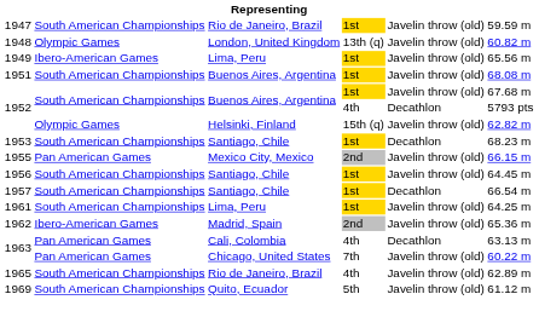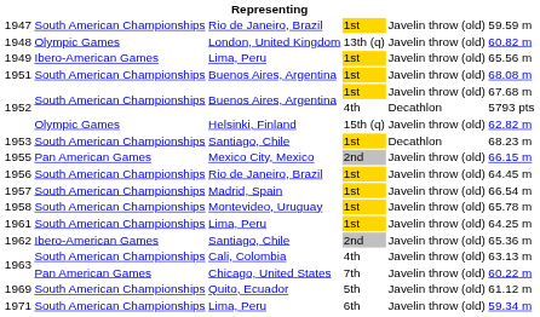 <table>
 <tr>
 <th colspan=6>Representing </th>
 </tr>
 <tr>
 <td>1947</td>
 <td><a href='#'>South American Championships</a></td>
 <td><a href='#'>Rio de Janeiro, Brazil</a></td>
 <td bgcolor=gold>1st</td>
 <td>Javelin throw (old)</td>
 <td>59.59 m</td>
 </tr>
 <tr>
 <td>1948</td>
 <td><a href='#'>Olympic Games</a></td>
 <td><a href='#'>London, United Kingdom</a></td>
 <td>13th (q)</td>
 <td>Javelin throw (old)</td>
 <td><a href='#'>60.82 m</a></td>
 </tr>
 <tr>
 <td>1949</td>
 <td><a href='#'>Ibero-American Games</a></td>
 <td><a href='#'>Lima, Peru</a></td>
 <td bgcolor=gold>1st</td>
 <td>Javelin throw (old)</td>
 <td>65.56 m</td>
 </tr>
 <tr>
 <td>1951</td>
 <td><a href='#'>South American Championships</a></td>
 <td><a href='#'>Buenos Aires, Argentina</a></td>
 <td bgcolor=gold>1st</td>
 <td>Javelin throw (old)</td>
 <td><a href='#'>68.08 m</a></td>
 </tr>
 <tr>
 <td rowspan=3>1952</td>
 <td rowspan=2><a href='#'>South American Championships</a></td>
 <td rowspan=2><a href='#'>Buenos Aires, Argentina</a></td>
 <td bgcolor=gold>1st</td>
 <td>Javelin throw (old)</td>
 <td>67.68 m</td>
 </tr>
 <tr>
 <td>4th</td>
 <td>Decathlon</td>
 <td>5793 pts</td>
 </tr>
 <tr>
 <td><a href='#'>Olympic Games</a></td>
 <td><a href='#'>Helsinki, Finland</a></td>
 <td>15th (q)</td>
 <td>Javelin throw (old)</td>
 <td><a href='#'>62.82 m</a></td>
 </tr>
 <tr>
 <td>1953</td>
 <td><a href='#'>South American Championships</a></td>
 <td><a href='#'>Santiago, Chile</a></td>
 <td bgcolor=gold>1st</td>
 <td>Decathlon</td>
 <td>68.23 m</td>
 </tr>
 <tr>
 <td>1955</td>
 <td><a href='#'>Pan American Games</a></td>
 <td><a href='#'>Mexico City, Mexico</a></td>
 <td bgcolor=silver>2nd</td>
 <td>Javelin throw (old)</td>
 <td><a href='#'>66.15 m</a></td>
 </tr>
 <tr>
 <td>1956</td>
 <td><a href='#'>South American Championships</a></td>
-<td><a href='#'>Santiago, Chile</a></td>
+<td><a href='#'>Rio de Janeiro, Brazil</a></td>
 <td bgcolor=gold>1st</td>
 <td>Javelin throw (old)</td>
 <td>64.45 m</td>
 </tr>
 <tr>
 <td>1957</td>
 <td><a href='#'>South American Championships</a></td>
-<td><a href='#'>Santiago, Chile</a></td>
+<td><a href='#'>Madrid, Spain</a></td>
 <td bgcolor=gold>1st</td>
-<td>Decathlon</td>
+<td>Javelin throw (old)</td>
 <td>66.54 m</td>
+</tr>
+<tr>
+<td>1958</td>
+<td><a href='#'>South American Championships</a></td>
+<td><a href='#'>Montevideo, Uruguay</a></td>
+<td bgcolor=gold>1st</td>
+<td>Javelin throw (old)</td>
+<td>65.78 m</td>
 </tr>
 <tr>
 <td>1961</td>
 <td><a href='#'>South American Championships</a></td>
 <td><a href='#'>Lima, Peru</a></td>
 <td bgcolor=gold>1st</td>
 <td>Javelin throw (old)</td>
 <td>64.25 m</td>
 </tr>
 <tr>
 <td>1962</td>
 <td><a href='#'>Ibero-American Games</a></td>
-<td><a href='#'>Madrid, Spain</a></td>
+<td><a href='#'>Santiago, Chile</a></td>
 <td bgcolor=silver>2nd</td>
 <td>Javelin throw (old)</td>
 <td>65.36 m</td>
 </tr>
 <tr>
 <td rowspan=2>1963</td>
-<td><a href='#'>Pan American Games</a></td>
+<td><a href='#'>South American Championships</a></td>
 <td><a href='#'>Cali, Colombia</a></td>
 <td>4th</td>
-<td>Decathlon</td>
+<td>Javelin throw (old)</td>
 <td>63.13 m</td>
 </tr>
 <tr>
 <td><a href='#'>Pan American Games</a></td>
 <td><a href='#'>Chicago, United States</a></td>
 <td>7th</td>
 <td>Javelin throw (old)</td>
 <td><a href='#'>60.22 m</a></td>
 </tr>
 <tr>
-<td>1965</td>
-<td><a href='#'>South American Championships</a></td>
-<td><a href='#'>Rio de Janeiro, Brazil</a></td>
-<td>4th</td>
-<td>Javelin throw (old)</td>
-<td>62.89 m</td>
-</tr>
-<tr>
 <td>1969</td>
 <td><a href='#'>South American Championships</a></td>
 <td><a href='#'>Quito, Ecuador</a></td>
 <td>5th</td>
 <td>Javelin throw (old)</td>
 <td>61.12 m</td>
 </tr>
+<tr>
+<td>1971</td>
+<td><a href='#'>South American Championships</a></td>
+<td><a href='#'>Lima, Peru</a></td>
+<td>6th</td>
+<td>Javelin throw (old)</td>
+<td><a href='#'>59.34 m</a></td>
+</tr>
 </table>
